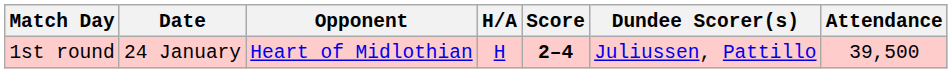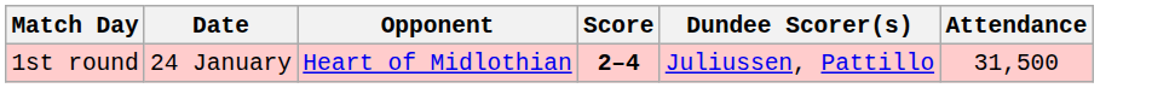 <table class="wikitable" style="text-align:center">
 <tr>
 <th>Match Day</th>
 <th>Date</th>
 <th>Opponent</th>
-<th>H/A</th>
 <th>Score</th>
 <th>Dundee Scorer(s)</th>
 <th>Attendance</th>
 </tr>
 <tr bgcolor="#FFCCCC">
 <td>1st round</td>
 <td align="left">24 January</td>
 <td align="left"><a href='#'>Heart of Midlothian</a></td>
-<td><a href='#'>H</a></td>
 <td><strong>2–4</strong></td>
 <td align="left"><a href='#'>Juliussen</a>, <a href='#'>Pattillo</a></td>
-<td>39,500</td>
+<td>31,500</td>
 </tr>
 </table>
